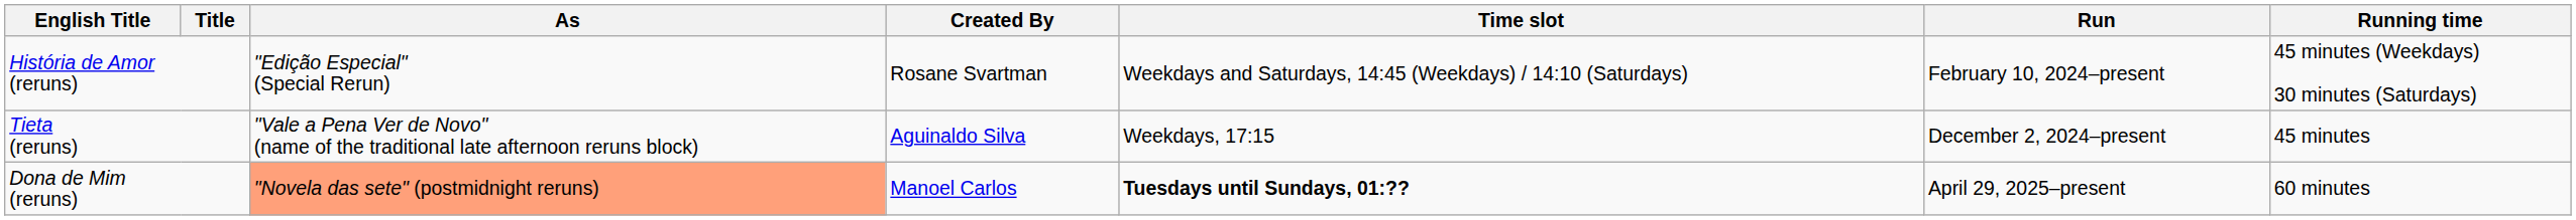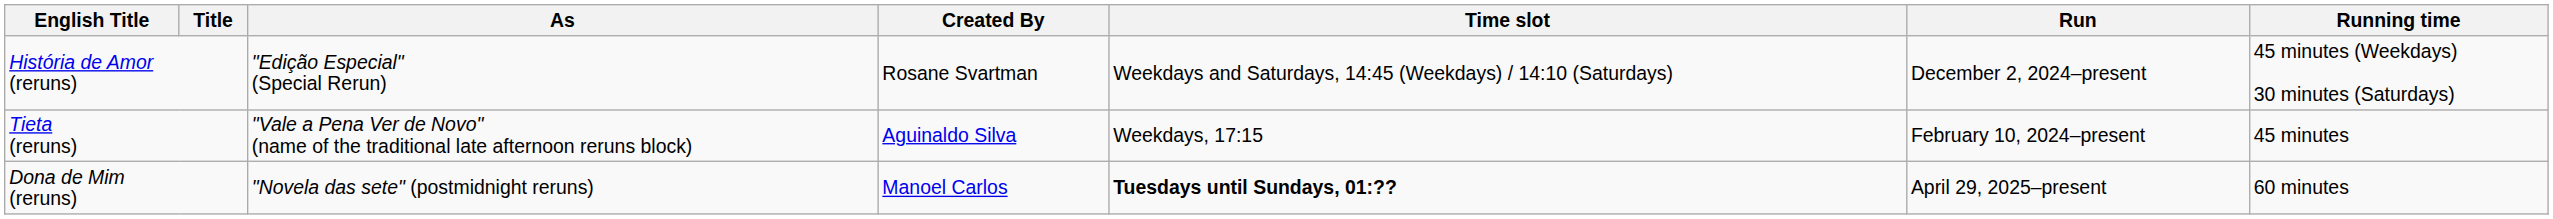 <table class="wikitable" style="width:95%; font-size:90%;">
 <tr>
 <th>English Title</th>
 <th>Title</th>
 <th>As</th>
 <th>Created By</th>
 <th>Time slot</th>
 <th>Run</th>
 <th>Running time</th>
 </tr>
 <tr>
 <td colspan="2"><em><a href='#'>História de Amor</a></em><br>(reruns)</td>
 <td><em>"Edição Especial"</em><br>(Special Rerun)</td>
 <td>Rosane Svartman</td>
 <td>Weekdays and Saturdays, 14:45 (Weekdays) / 14:10 (Saturdays)</td>
-<td>February 10, 2024–present</td>
+<td>December 2, 2024–present</td>
 <td>45 minutes (Weekdays)<br><br>30 minutes (Saturdays)</td>
 </tr>
 <tr>
 <td colspan="2"><em><a href='#'>Tieta</a></em><br>(reruns)</td>
 <td><em>"Vale a Pena Ver de Novo"</em><br>(name of the traditional late afternoon reruns block)</td>
 <td><a href='#'>Aguinaldo Silva</a></td>
 <td>Weekdays, 17:15</td>
-<td>December 2, 2024–present</td>
+<td>February 10, 2024–present</td>
 <td>45 minutes</td>
 </tr>
 <tr>
 <td colspan="2"><em>Dona de Mim</em><br>(reruns)</td>
-<td style="background: lightsalmon;"><em>"Novela das sete"</em> (postmidnight reruns)</td>
+<td><em>"Novela das sete"</em> (postmidnight reruns)</td>
 <td><a href='#'>Manoel Carlos</a></td>
 <td><strong>Tuesdays until Sundays, 01:??</strong></td>
 <td>April 29, 2025–present</td>
 <td>60 minutes</td>
 </tr>
 </table>
